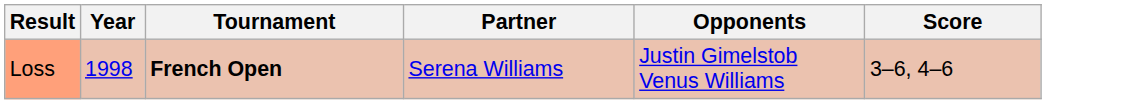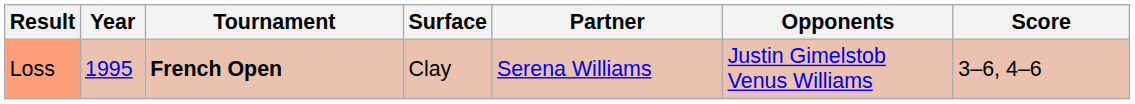 <table class='sortable wikitable' style="font-size:97%">
 <tr>
 <th style="width:40px">Result</th>
 <th style="width:40px">Year</th>
 <th style="width:180px">Tournament</th>
+<th style="width:55px">Surface</th>
 <th style="width:160px">Partner</th>
 <th style="width:160px">Opponents</th>
 <th style="width:120px" class="unsortable">Score</th>
 </tr>
 <tr style="background:#ebc2af;">
 <td style="background:#ffa07a;">Loss</td>
-<td><a href='#'>1998</a></td>
+<td><a href='#'>1995</a></td>
 <td><strong>French Open</strong></td>
+<td>Clay</td>
 <td> <a href='#'>Serena Williams</a></td>
 <td> <a href='#'>Justin Gimelstob</a><br> <a href='#'>Venus Williams</a></td>
 <td>3–6, 4–6</td>
 </tr>
 </table>
